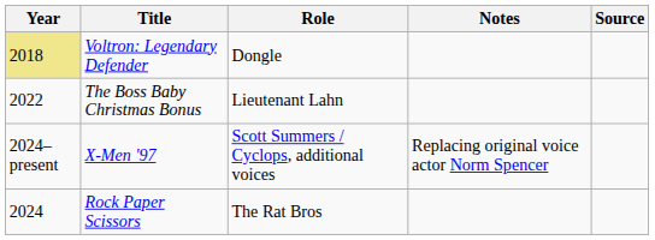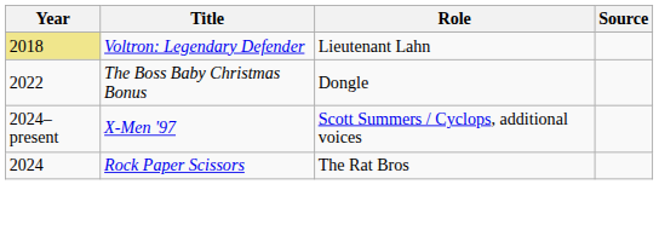 <table class="wikitable sortable">
 <tr>
 <th><strong>Year</strong></th>
 <th>Title</th>
 <th>Role</th>
-<th scope="col" class="unsortable">Notes</th>
 <th scope="col" class="unsortable">Source</th>
 </tr>
 <tr>
 <td style="background: khaki;">2018</td>
 <td><em><a href='#'>Voltron: Legendary Defender</a></em></td>
-<td>Dongle</td>
-<td></td>
+<td>Lieutenant Lahn</td>
 <td></td>
 </tr>
 <tr>
 <td>2022</td>
 <td><em>The Boss Baby Christmas Bonus</em></td>
-<td>Lieutenant Lahn</td>
-<td></td>
+<td>Dongle</td>
 <td></td>
 </tr>
 <tr>
 <td>2024–present</td>
 <td><em><a href='#'>X-Men '97</a></em></td>
 <td><a href='#'>Scott Summers / Cyclops</a>, additional voices</td>
-<td>Replacing original voice actor <a href='#'>Norm Spencer</a></td>
 <td></td>
 </tr>
 <tr>
 <td>2024</td>
 <td><em><a href='#'>Rock Paper Scissors</a></em></td>
 <td>The Rat Bros</td>
 <td></td>
-<td></td>
 </tr>
 </table>
